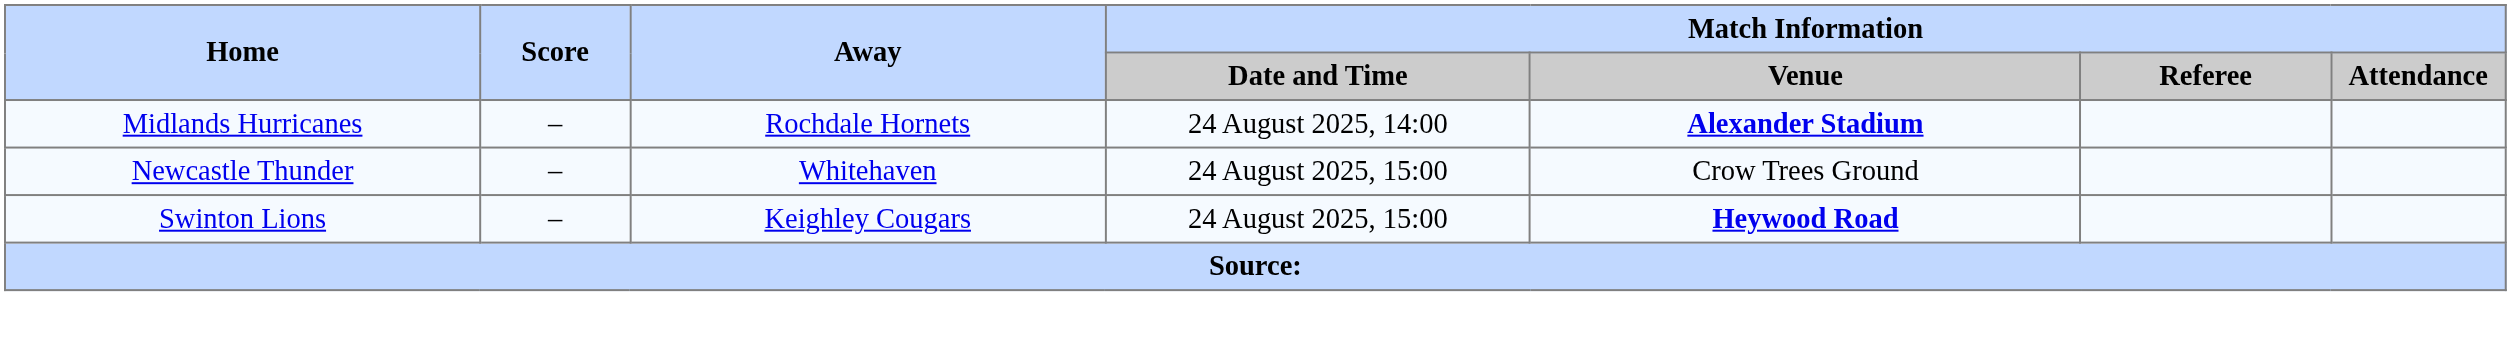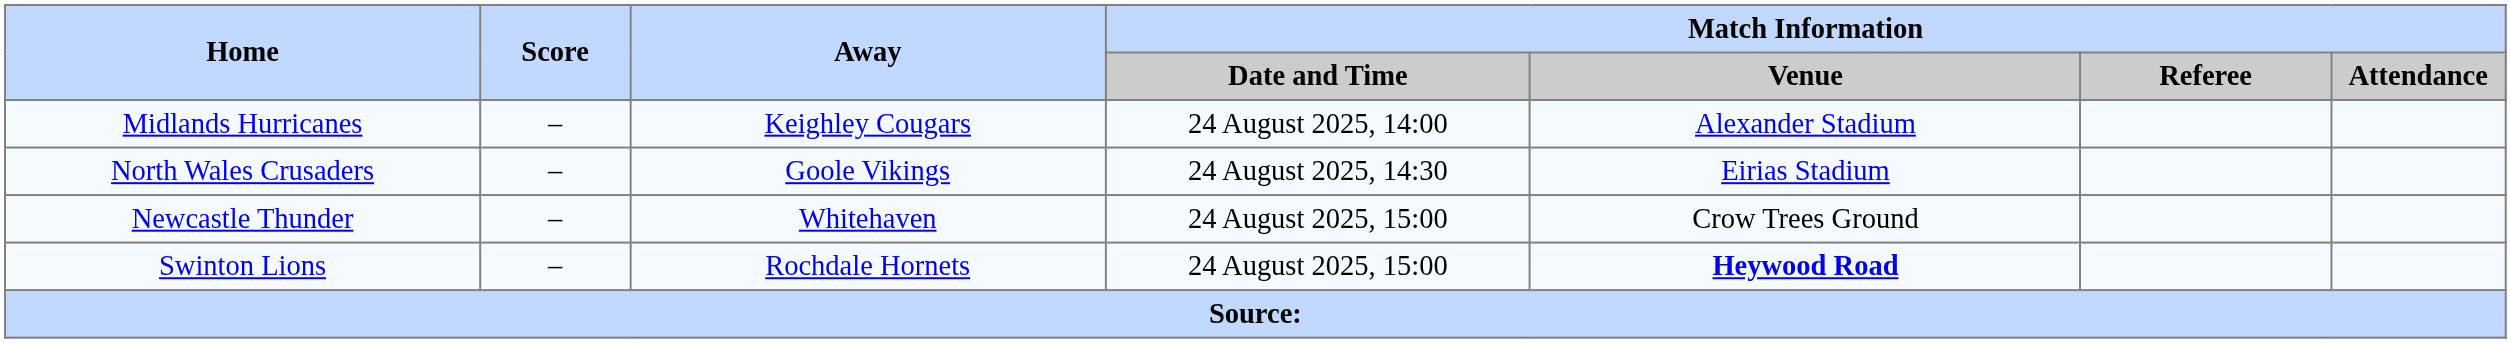 <table border=1 style="border-collapse:collapse; font-size:90%; text-align:center;" cellpadding=3 cellspacing=0 width=100%>
 <tr bgcolor=#C1D8FF>
 <th scope="col" rowspan=2 width=19%>Home</th>
 <th scope="col" rowspan=2 width=6%>Score</th>
 <th scope="col" rowspan=2 width=19%>Away</th>
 <th colspan=4>Match Information</th>
 </tr>
 <tr bgcolor=#CCCCCC>
 <th scope="col" width=17%>Date and Time</th>
 <th scope="col" width=22%>Venue</th>
 <th scope="col" width=10%>Referee</th>
 <th scope="col" width=7%>Attendance</th>
 </tr>
 <tr bgcolor=#F5FAFF>
 <td> <a href='#'>Midlands Hurricanes</a></td>
 <td>–</td>
-<td> <a href='#'>Rochdale Hornets</a></td>
+<td> <a href='#'>Keighley Cougars</a></td>
 <td>24 August 2025, 14:00</td>
-<td><strong><a href='#'>Alexander Stadium</a></strong></td>
+<td><a href='#'>Alexander Stadium</a></td>
+<td></td>
+<td></td>
+</tr>
+<tr bgcolor=#F5FAFF>
+<td> <a href='#'>North Wales Crusaders</a></td>
+<td>–</td>
+<td> <a href='#'>Goole Vikings</a></td>
+<td>24 August 2025, 14:30</td>
+<td><a href='#'>Eirias Stadium</a></td>
 <td></td>
 <td></td>
 </tr>
 <tr bgcolor=#F5FAFF>
 <td> <a href='#'>Newcastle Thunder</a></td>
 <td>–</td>
 <td> <a href='#'>Whitehaven</a></td>
 <td>24 August 2025, 15:00</td>
 <td>Crow Trees Ground</td>
 <td></td>
 <td></td>
 </tr>
 <tr bgcolor=#F5FAFF>
 <td> <a href='#'>Swinton Lions</a></td>
 <td>–</td>
-<td> <a href='#'>Keighley Cougars</a></td>
+<td> <a href='#'>Rochdale Hornets</a></td>
 <td>24 August 2025, 15:00</td>
 <td><strong><a href='#'>Heywood Road</a></strong></td>
 <td></td>
 <td></td>
 </tr>
 <tr style="background:#c1d8ff;">
 <th colspan=7>Source:</th>
 </tr>
 </table>
